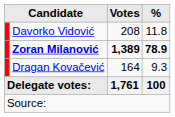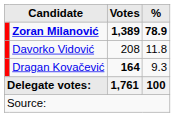 <table class="wikitable">
 <tr>
 <th style="background:#e9e9e9; text-align:center;" colspan="2">Candidate</th>
 <th style="background:#e9e9e9; text-align:center;">Votes</th>
 <th style="background:#e9e9e9; text-align:center;">%</th>
+</tr>
+<tr>
+<td style="background:red;"></td>
+<td style="text-align:left;"><strong><a href='#'>Zoran Milanović</a></strong></td>
+<td style="text-align:right;"><strong>1,389</strong></td>
+<td style="text-align:right;"><strong>78.9</strong></td>
 </tr>
 <tr>
 <td style="background:red;"></td>
 <td style="text-align:left;"><a href='#'>Davorko Vidović</a></td>
 <td style="text-align:right;">208</td>
 <td style="text-align:right;">11.8</td>
 </tr>
 <tr>
 <td style="background:red;"></td>
-<td style="text-align:left;"><strong><a href='#'>Zoran Milanović</a></strong></td>
-<td style="text-align:right;"><strong>1,389</strong></td>
-<td style="text-align:right;"><strong>78.9</strong></td>
-</tr>
-<tr>
-<td style="background:red;"></td>
 <td style="text-align:left;"><a href='#'>Dragan Kovačević</a></td>
-<td style="text-align:right;">164</td>
+<td style="text-align:right;"><strong>164</strong></td>
 <td style="text-align:right;">9.3</td>
 </tr>
 <tr style="background:#e9e9e9;">
 <td style="text-align:left;" colspan="2"><strong>Delegate votes:</strong></td>
 <th align= right>1,761</th>
 <th align= right>100</th>
 </tr>
 <tr>
 <td style="text-align:left;" colspan="4">Source: </td>
 </tr>
 </table>
